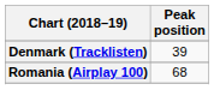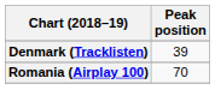 <table class="wikitable sortable plainrowheaders" style="text-align:center">
 <tr>
 <th scope="col">Chart (2018–19)</th>
 <th scope="col">Peak<br> position</th>
 </tr>
 <tr>
 </tr>
 <tr>
 </tr>
 <tr>
 </tr>
 <tr>
 </tr>
 <tr>
 </tr>
 <tr>
 <th scope="row">Denmark (<a href='#'>Tracklisten</a>)</th>
 <td>39</td>
 </tr>
 <tr>
 </tr>
 <tr>
 </tr>
 <tr>
 </tr>
 <tr>
 </tr>
 <tr>
 </tr>
 <tr>
 </tr>
 <tr>
 </tr>
 <tr>
 </tr>
 <tr>
 </tr>
 <tr>
 </tr>
 <tr>
 <th scope="row">Romania (<a href='#'>Airplay 100</a>)</th>
-<td>68</td>
+<td>70</td>
 </tr>
 <tr>
 </tr>
 <tr>
 </tr>
 <tr>
 </tr>
 <tr>
 </tr>
 <tr>
 </tr>
 </table>
